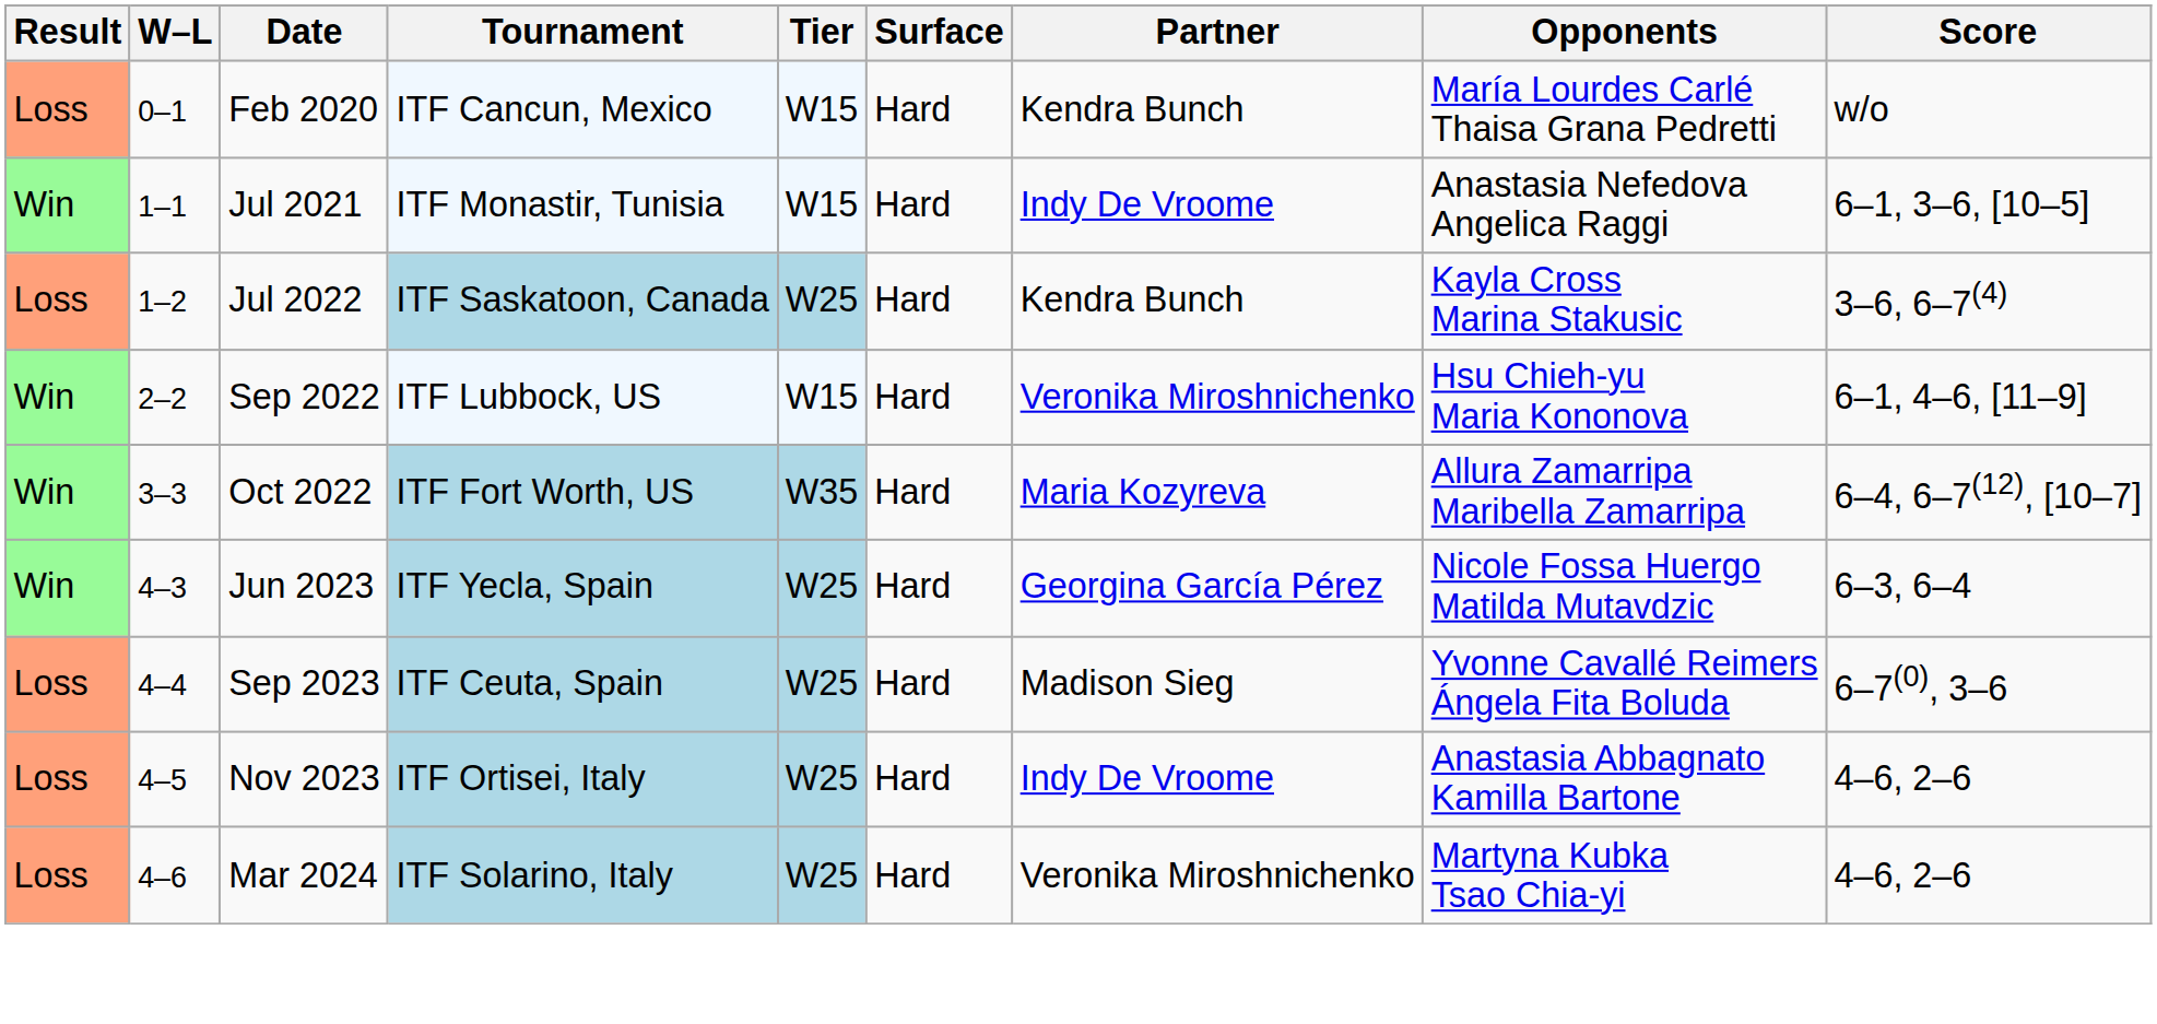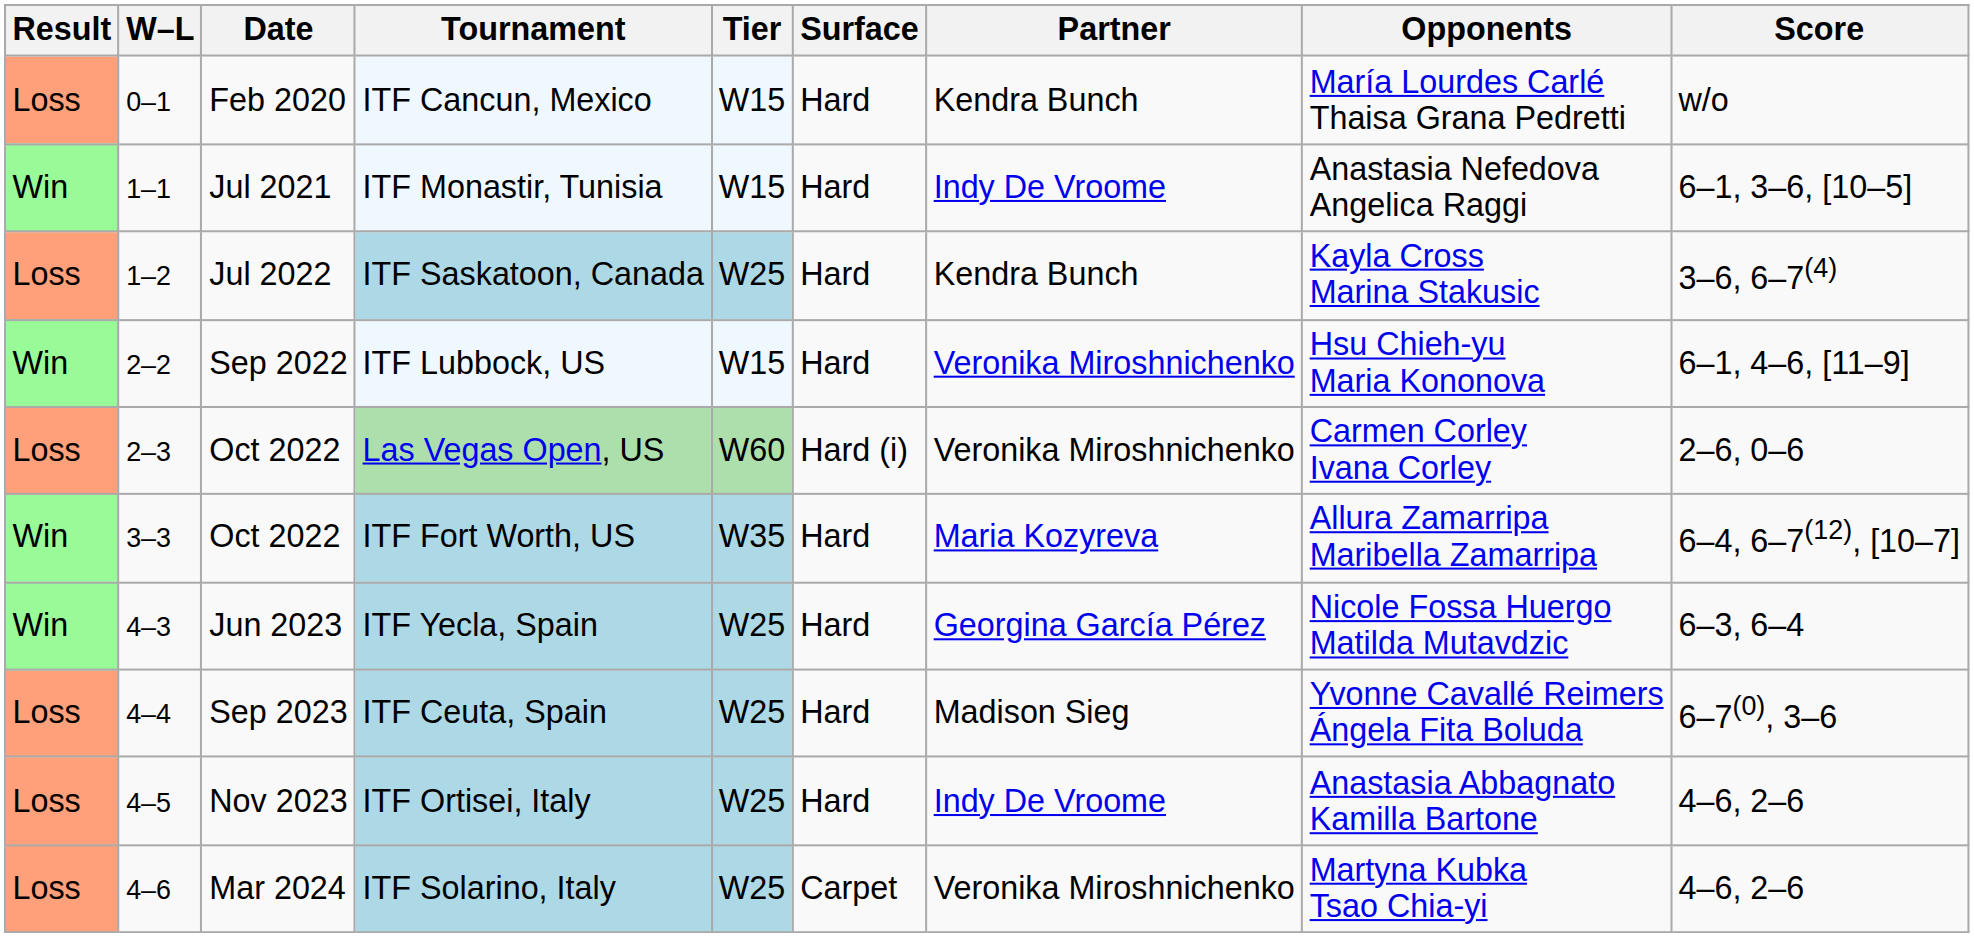 <table class="sortable wikitable">
 <tr>
 <th>Result</th>
 <th class="unsortable">W–L</th>
 <th>Date</th>
 <th>Tournament</th>
 <th>Tier</th>
 <th>Surface</th>
 <th>Partner</th>
 <th>Opponents</th>
 <th class="unsortable">Score</th>
 </tr>
 <tr>
 <td bgcolor=ffa07a>Loss</td>
 <td><small>0–1</small></td>
 <td>Feb 2020</td>
 <td style="background:#f0f8ff;">ITF Cancun, Mexico</td>
 <td style="background:#f0f8ff;">W15</td>
 <td>Hard</td>
 <td> Kendra Bunch</td>
 <td> <a href='#'>María Lourdes Carlé</a><br> Thaisa Grana Pedretti</td>
 <td>w/o</td>
 </tr>
 <tr>
 <td style="background:#98fb98;">Win</td>
 <td><small>1–1</small></td>
 <td>Jul 2021</td>
 <td style="background:#f0f8ff;">ITF Monastir, Tunisia</td>
 <td style="background:#f0f8ff;">W15</td>
 <td>Hard</td>
 <td> <a href='#'>Indy De Vroome</a></td>
 <td> Anastasia Nefedova<br> Angelica Raggi</td>
 <td>6–1, 3–6, [10–5]</td>
 </tr>
 <tr>
 <td bgcolor=ffa07a>Loss</td>
 <td><small>1–2</small></td>
 <td>Jul 2022</td>
 <td style="background:lightblue;">ITF Saskatoon, Canada</td>
 <td style="background:lightblue;">W25</td>
 <td>Hard</td>
 <td> Kendra Bunch</td>
 <td> <a href='#'>Kayla Cross</a><br> <a href='#'>Marina Stakusic</a></td>
 <td>3–6, 6–7<sup>(4)</sup></td>
 </tr>
 <tr>
 <td style="background:#98fb98;">Win</td>
 <td><small>2–2</small></td>
 <td>Sep 2022</td>
 <td style="background:#f0f8ff;">ITF Lubbock, US</td>
 <td style="background:#f0f8ff;">W15</td>
 <td>Hard</td>
 <td> <a href='#'>Veronika Miroshnichenko</a></td>
 <td> <a href='#'>Hsu Chieh-yu</a><br> <a href='#'>Maria Kononova</a></td>
 <td>6–1, 4–6, [11–9]</td>
 </tr>
 <tr>
+<td bgcolor=ffa07a>Loss</td>
+<td><small>2–3</small></td>
+<td>Oct 2022</td>
+<td style="background:#addfad;"><a href='#'>Las Vegas Open</a>, US</td>
+<td style="background:#addfad;">W60</td>
+<td>Hard (i)</td>
+<td> Veronika Miroshnichenko</td>
+<td> <a href='#'>Carmen Corley</a><br> <a href='#'>Ivana Corley</a></td>
+<td>2–6, 0–6</td>
+</tr>
+<tr>
 <td style="background:#98fb98;">Win</td>
 <td><small>3–3</small></td>
 <td>Oct 2022</td>
 <td style="background:lightblue;">ITF Fort Worth, US</td>
 <td style="background:lightblue;">W35</td>
 <td>Hard</td>
 <td> <a href='#'>Maria Kozyreva</a></td>
 <td> <a href='#'>Allura Zamarripa</a><br> <a href='#'>Maribella Zamarripa</a></td>
 <td>6–4, 6–7<sup>(12)</sup>, [10–7]</td>
 </tr>
 <tr>
 <td style="background:#98fb98;">Win</td>
 <td><small>4–3</small></td>
 <td>Jun 2023</td>
 <td style="background:lightblue;">ITF Yecla, Spain</td>
 <td style="background:lightblue;">W25</td>
 <td>Hard</td>
 <td> <a href='#'>Georgina García Pérez</a></td>
 <td> <a href='#'>Nicole Fossa Huergo</a><br> <a href='#'>Matilda Mutavdzic</a></td>
 <td>6–3, 6–4</td>
 </tr>
 <tr>
 <td bgcolor="ffa07a">Loss</td>
 <td><small>4–4</small></td>
 <td>Sep 2023</td>
 <td style="background:lightblue;">ITF Ceuta, Spain</td>
 <td style="background:lightblue;">W25</td>
 <td>Hard</td>
 <td> Madison Sieg</td>
 <td> <a href='#'>Yvonne Cavallé Reimers</a><br> <a href='#'>Ángela Fita Boluda</a></td>
 <td>6–7<sup>(0)</sup>, 3–6</td>
 </tr>
 <tr>
 <td bgcolor="ffa07a">Loss</td>
 <td><small>4–5</small></td>
 <td>Nov 2023</td>
 <td style="background:lightblue;">ITF Ortisei, Italy</td>
 <td style="background:lightblue;">W25</td>
 <td>Hard</td>
 <td> <a href='#'>Indy De Vroome</a></td>
 <td> <a href='#'>Anastasia Abbagnato</a><br> <a href='#'>Kamilla Bartone</a></td>
 <td>4–6, 2–6</td>
 </tr>
 <tr>
 <td bgcolor="ffa07a">Loss</td>
 <td><small>4–6</small></td>
 <td>Mar 2024</td>
 <td style="background:lightblue;">ITF Solarino, Italy</td>
 <td style="background:lightblue;">W25</td>
-<td>Hard</td>
+<td>Carpet</td>
 <td> Veronika Miroshnichenko</td>
 <td> <a href='#'>Martyna Kubka</a><br> <a href='#'>Tsao Chia-yi</a></td>
 <td>4–6, 2–6</td>
 </tr>
 </table>
